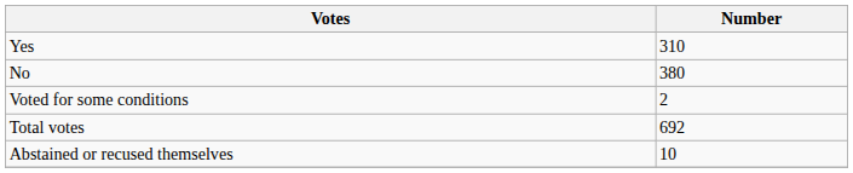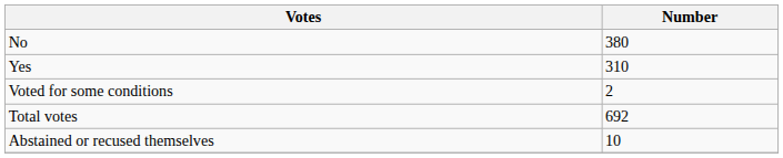 <table class="wikitable" style="text-align:left; width:50%;">
 <tr>
 <th>Votes</th>
 <th>Number</th>
 </tr>
 <tr>
+<td>No</td>
+<td>380</td>
+</tr>
+<tr>
 <td>Yes</td>
 <td>310</td>
-</tr>
-<tr>
-<td>No</td>
-<td>380</td>
 </tr>
 <tr>
 <td>Voted for some conditions</td>
 <td>2</td>
 </tr>
 <tr>
 <td>Total votes</td>
 <td>692</td>
 </tr>
 <tr>
 <td>Abstained or recused themselves</td>
 <td>10</td>
 </tr>
 <tr>
 </tr>
 </table>
